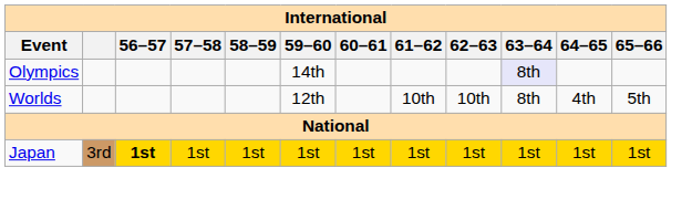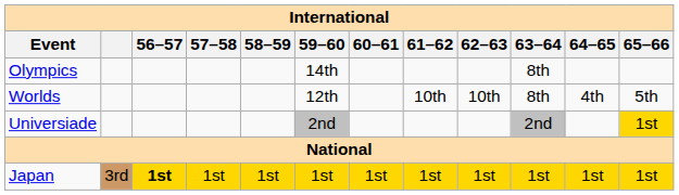 <table class="wikitable" style="text-align:center">
 <tr>
 <th style="background-color: #ffdead; " colspan=12 align=center>International</th>
 </tr>
 <tr>
 <th>Event</th>
 <th></th>
 <th>56–57</th>
 <th>57–58</th>
 <th>58–59</th>
 <th>59–60</th>
 <th>60–61</th>
 <th>61–62</th>
 <th>62–63</th>
 <th>63–64</th>
 <th>64–65</th>
 <th>65–66</th>
 </tr>
 <tr>
 <td align=left><a href='#'>Olympics</a></td>
 <td></td>
 <td></td>
 <td></td>
 <td></td>
 <td>14th</td>
 <td></td>
 <td></td>
 <td></td>
-<td style="background: lavender;">8th</td>
+<td>8th</td>
 <td></td>
 <td></td>
 </tr>
 <tr>
 <td align=left><a href='#'>Worlds</a></td>
 <td></td>
 <td></td>
 <td></td>
 <td></td>
 <td>12th</td>
 <td></td>
 <td>10th</td>
 <td>10th</td>
 <td>8th</td>
 <td>4th</td>
 <td>5th</td>
+</tr>
+<tr>
+<td align=left><a href='#'>Universiade</a></td>
+<td></td>
+<td></td>
+<td></td>
+<td></td>
+<td bgcolor=silver>2nd</td>
+<td></td>
+<td></td>
+<td></td>
+<td bgcolor=silver>2nd</td>
+<td></td>
+<td bgcolor=gold>1st</td>
 </tr>
 <tr>
 <th style="background-color: #ffdead; " colspan=12 align=center>National</th>
 </tr>
 <tr>
 <td align=left><a href='#'>Japan</a></td>
 <td bgcolor=cc9966>3rd</td>
 <td bgcolor=gold><strong>1st</strong></td>
 <td bgcolor=gold>1st</td>
 <td bgcolor=gold>1st</td>
 <td bgcolor=gold>1st</td>
 <td bgcolor=gold>1st</td>
 <td bgcolor=gold>1st</td>
 <td bgcolor=gold>1st</td>
 <td bgcolor=gold>1st</td>
 <td bgcolor=gold>1st</td>
 <td bgcolor=gold>1st</td>
 </tr>
 </table>
